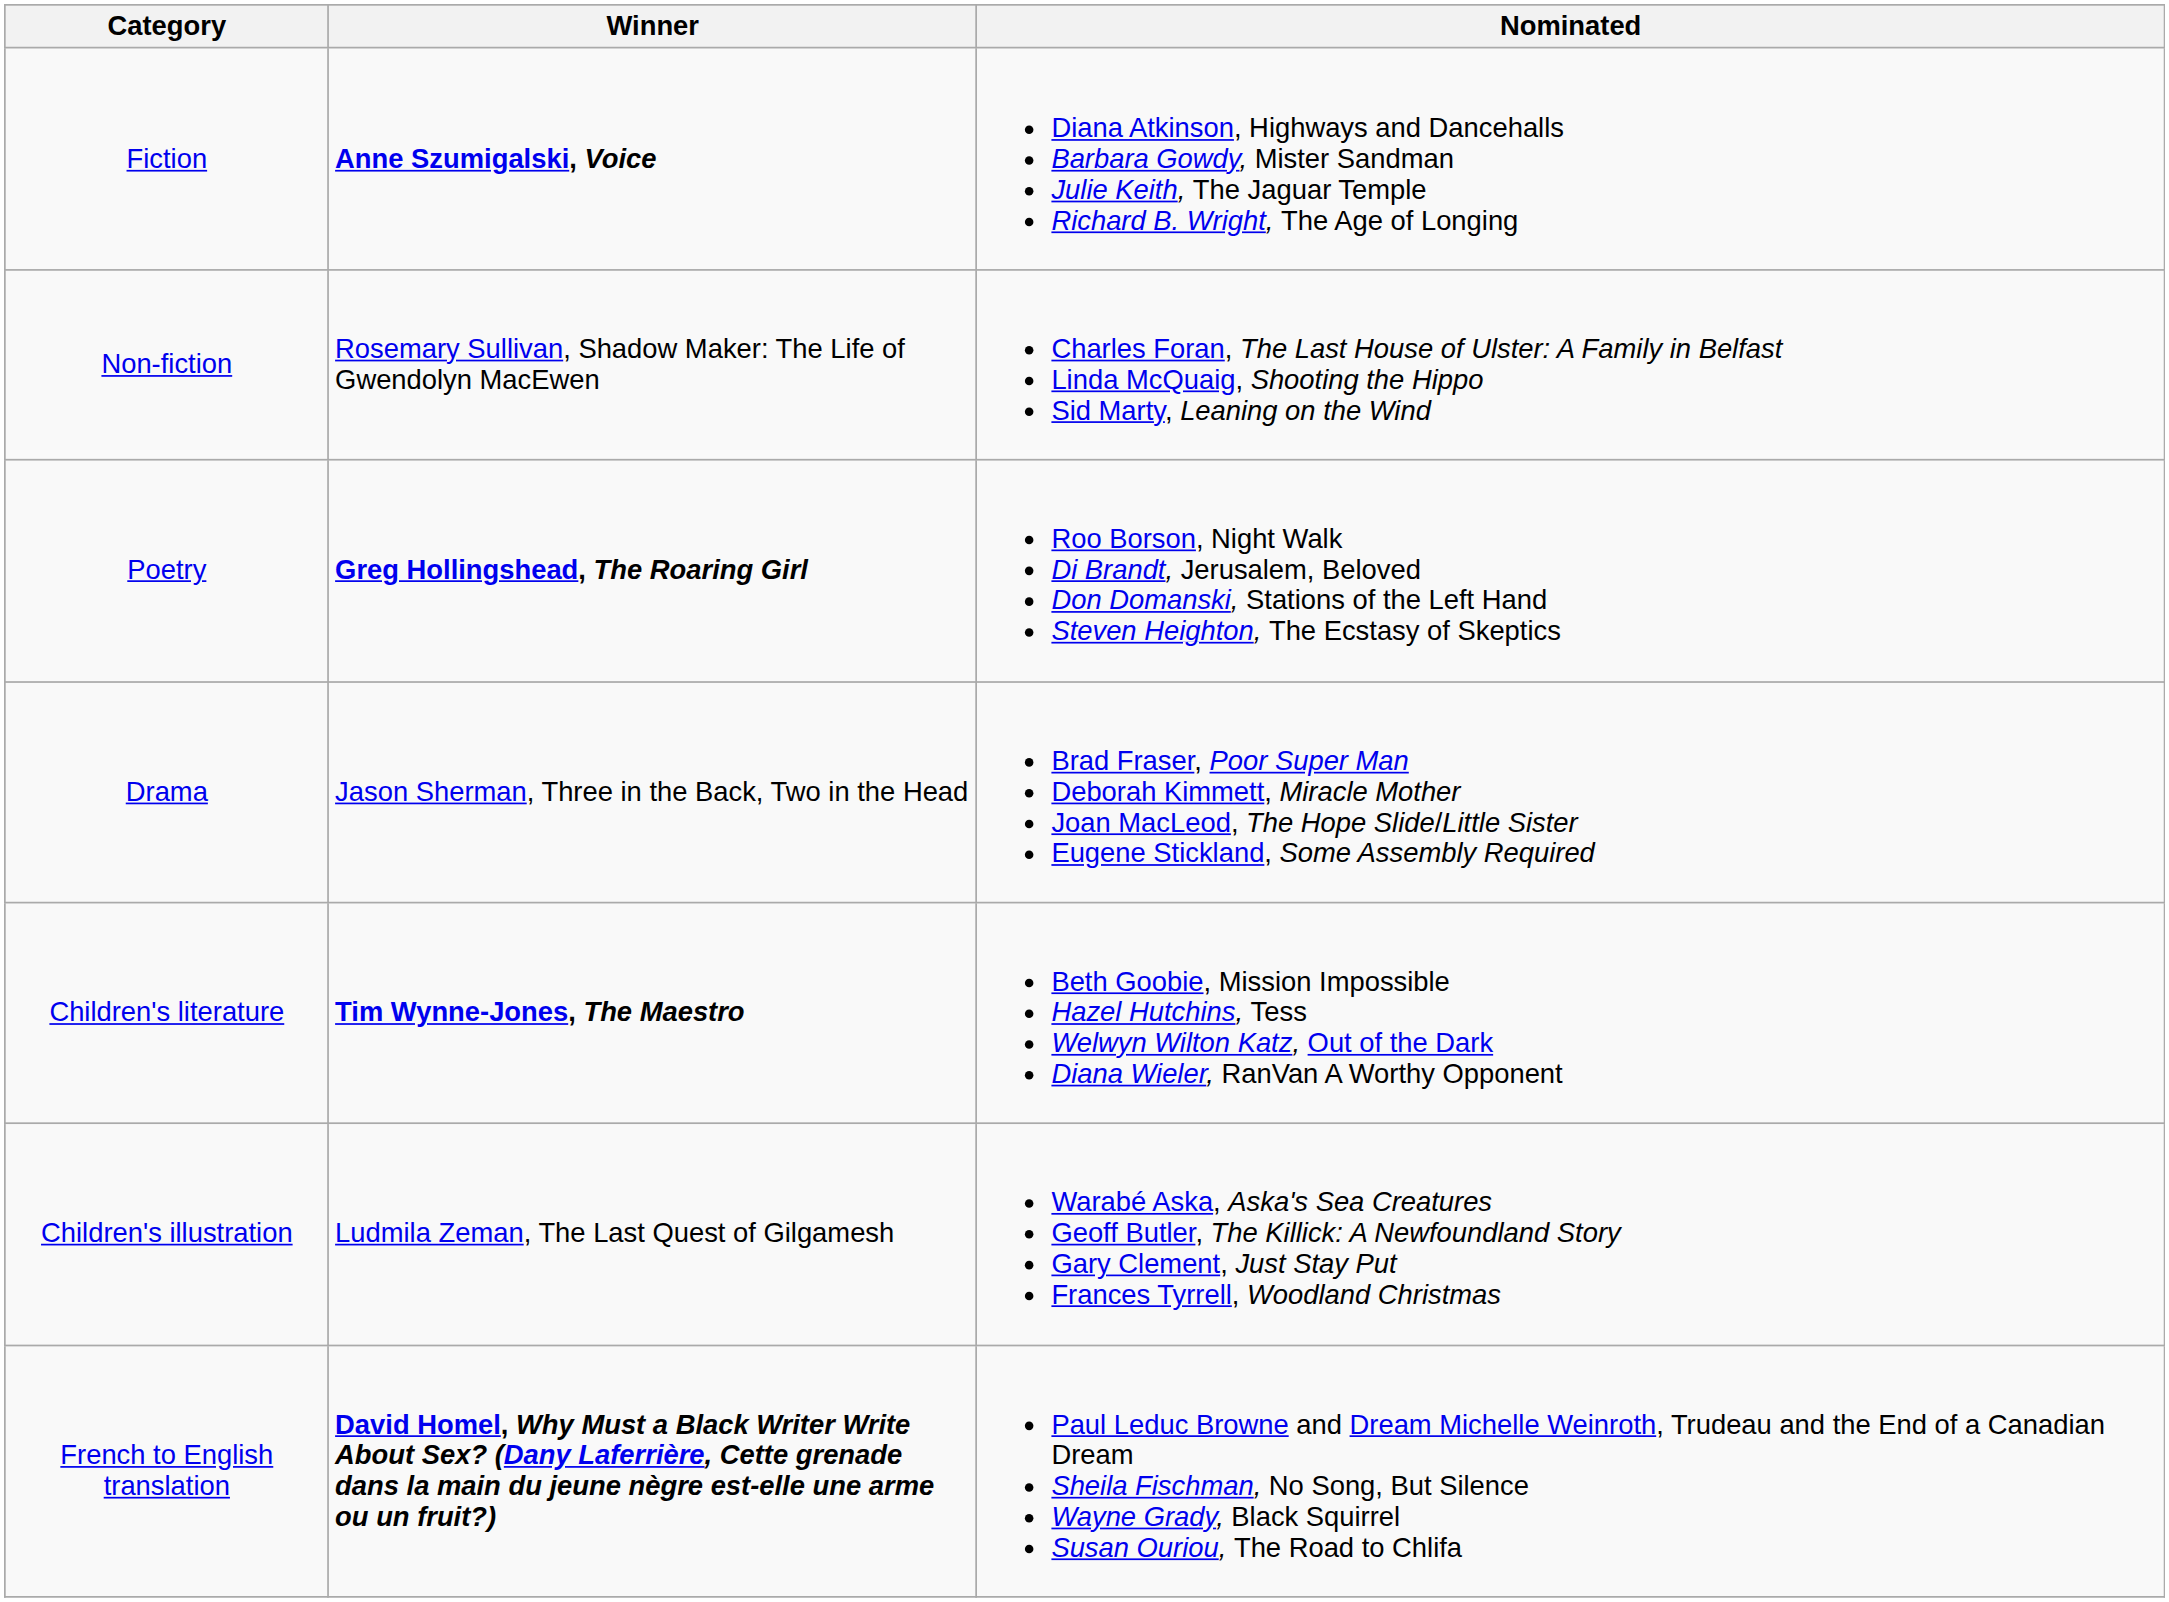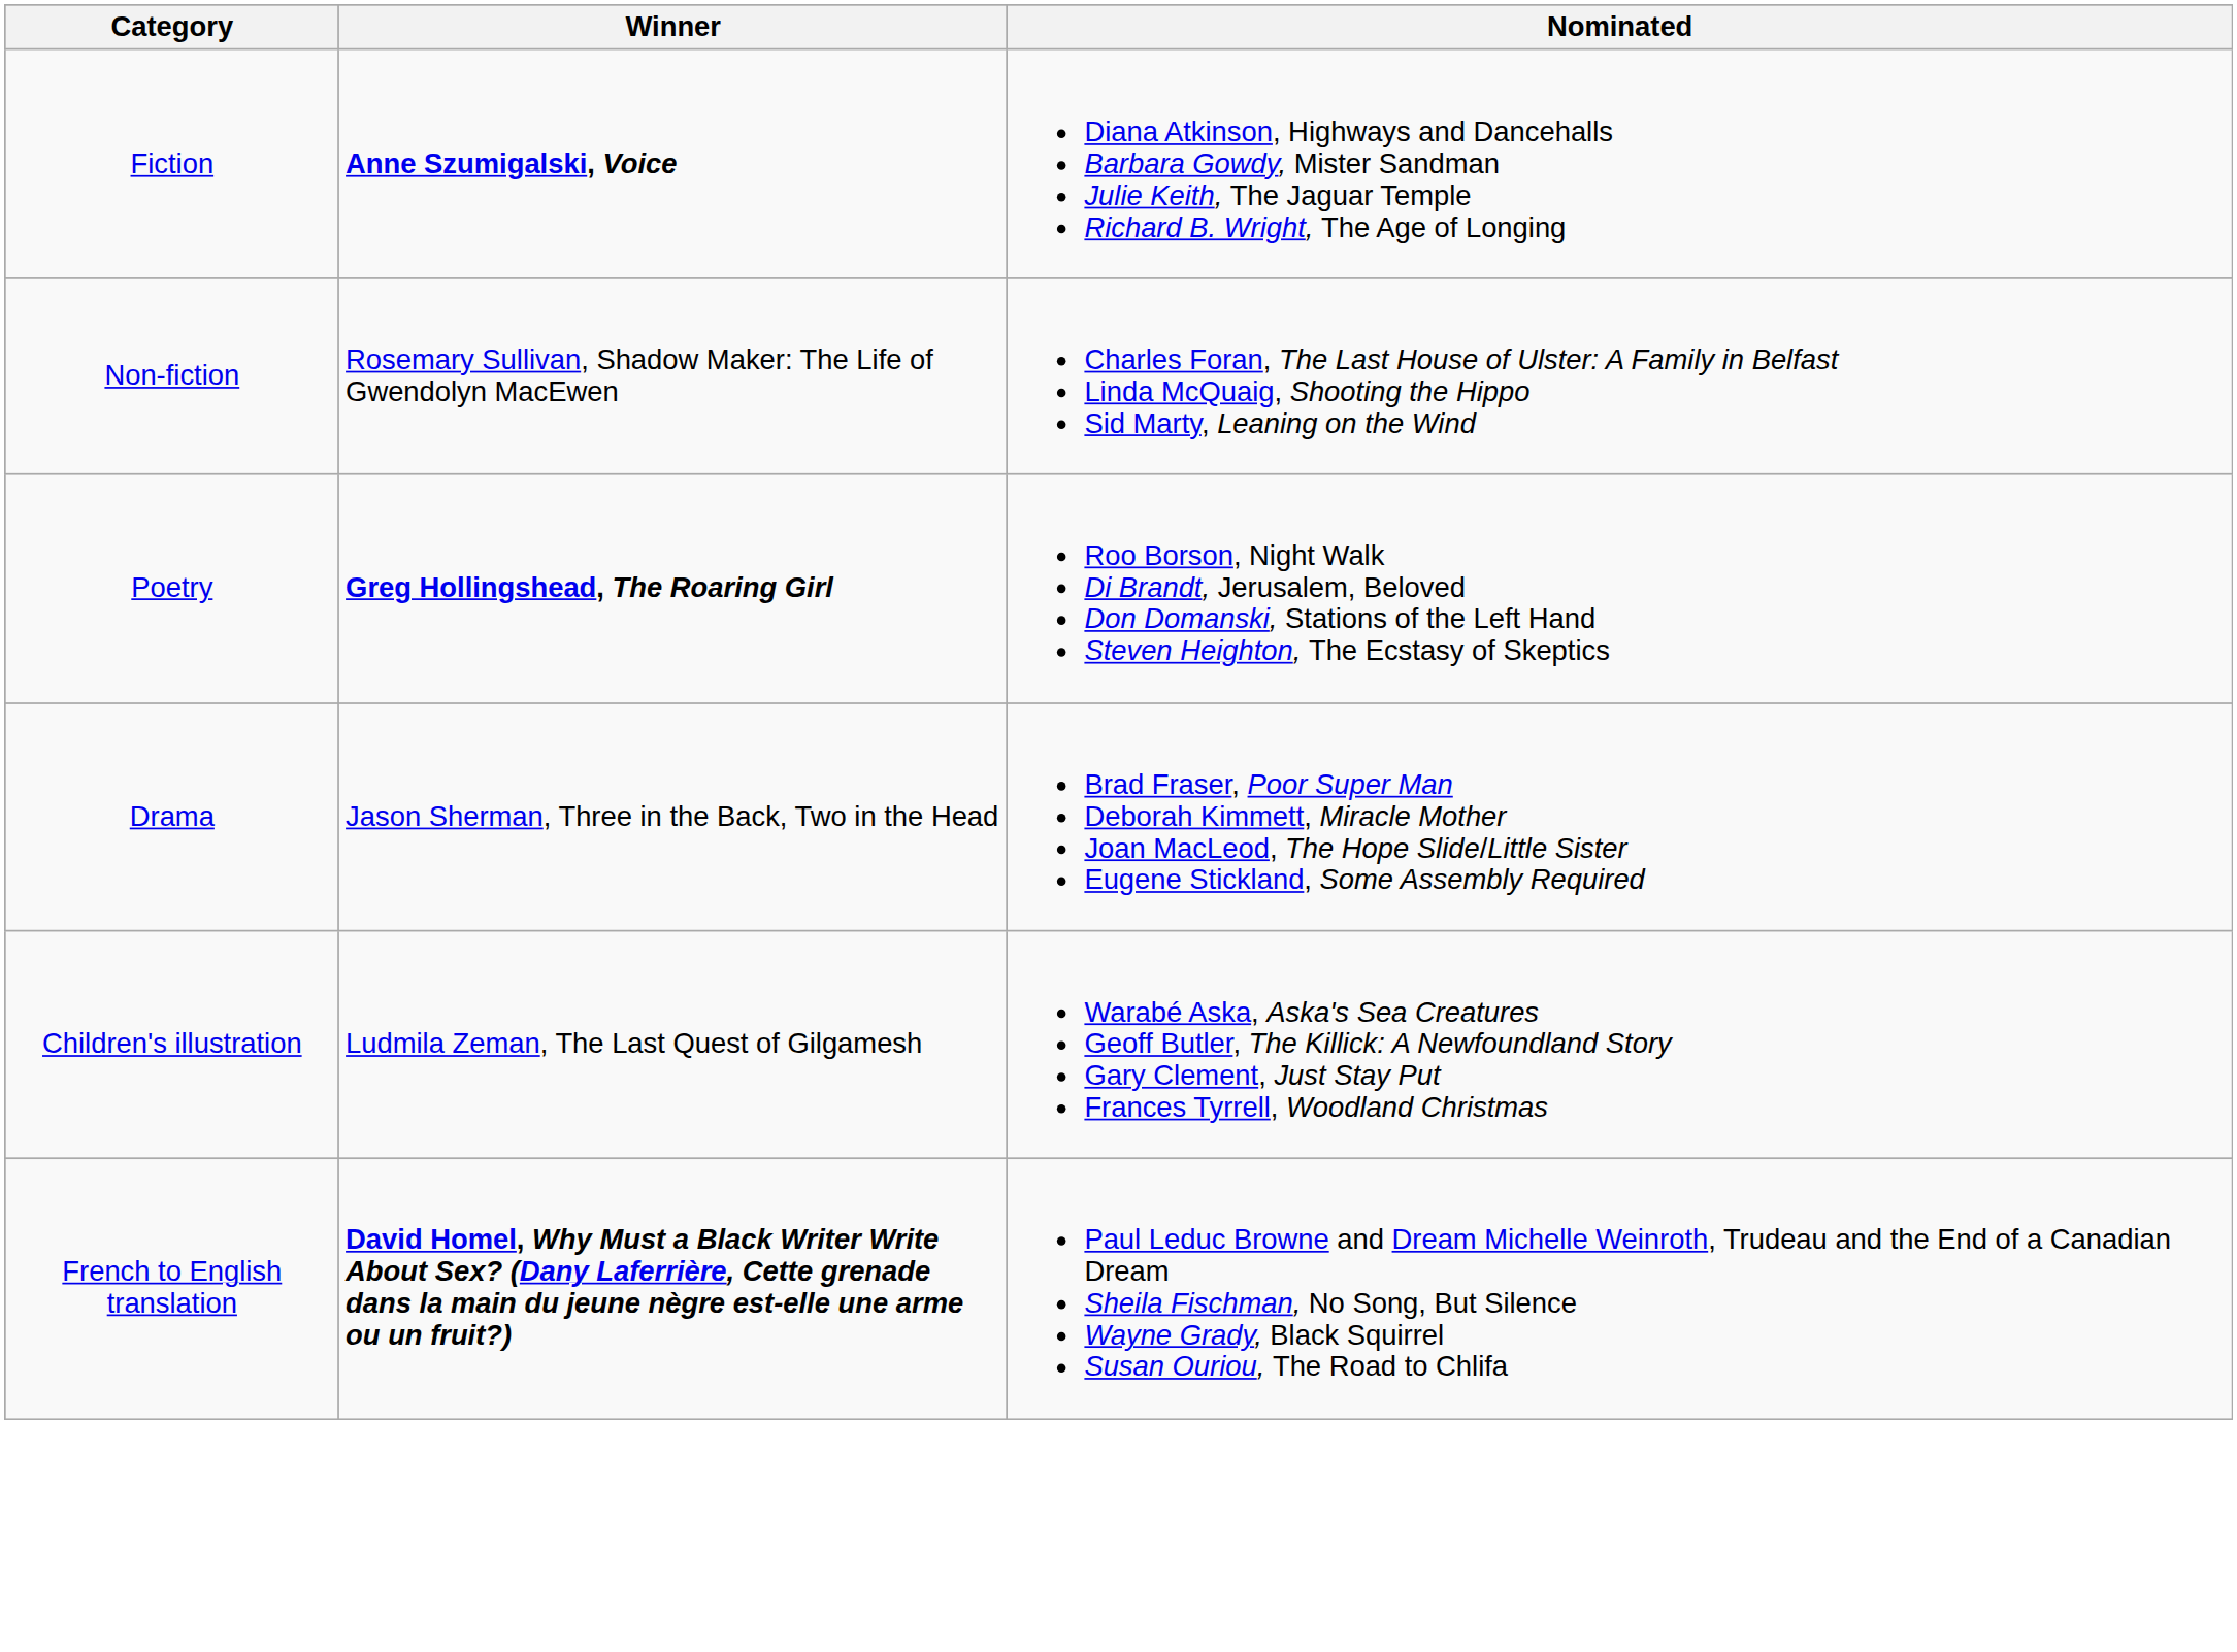 <table class="wikitable" width="100%">
 <tr>
 <th width=15%>Category</th>
 <th width=30%>Winner</th>
 <th width=55%>Nominated</th>
 </tr>
 <tr>
 <td align="center"><a href='#'>Fiction</a></td>
 <td> <strong><a href='#'>Anne Szumigalski</a>, <em>Voice<strong><em></td>
 <td><br><ul><li><a href='#'>Diana Atkinson</a>, </em>Highways and Dancehalls<em></li><li><a href='#'>Barbara Gowdy</a>, </em>Mister Sandman<em></li><li><a href='#'>Julie Keith</a>, </em>The Jaguar Temple<em></li><li><a href='#'>Richard B. Wright</a>, </em>The Age of Longing<em></li></ul></td>
 </tr>
 <tr>
 <td align="center"><a href='#'>Non-fiction</a></td>
 <td> </strong><a href='#'>Rosemary Sullivan</a>, </em>Shadow Maker: The Life of Gwendolyn MacEwen</em></strong></td>
 <td><br><ul><li><a href='#'>Charles Foran</a>, <em>The Last House of Ulster: A Family in Belfast</em></li><li><a href='#'>Linda McQuaig</a>, <em>Shooting the Hippo</em></li><li><a href='#'>Sid Marty</a>, <em>Leaning on the Wind</em></li></ul></td>
 </tr>
 <tr>
 <td align="center"><a href='#'>Poetry</a></td>
 <td> <strong><a href='#'>Greg Hollingshead</a>, <em>The Roaring Girl<strong><em></td>
 <td><br><ul><li><a href='#'>Roo Borson</a>, </em>Night Walk<em></li><li><a href='#'>Di Brandt</a>, </em>Jerusalem, Beloved<em></li><li><a href='#'>Don Domanski</a>, </em>Stations of the Left Hand<em></li><li><a href='#'>Steven Heighton</a>, </em>The Ecstasy of Skeptics<em></li></ul></td>
 </tr>
 <tr>
 <td align="center"><a href='#'>Drama</a></td>
 <td> </strong><a href='#'>Jason Sherman</a>, </em>Three in the Back, Two in the Head</em></strong></td>
 <td><br><ul><li><a href='#'>Brad Fraser</a>, <em><a href='#'>Poor Super Man</a></em></li><li><a href='#'>Deborah Kimmett</a>, <em>Miracle Mother</em></li><li><a href='#'>Joan MacLeod</a>, <em>The Hope Slide</em>/<em>Little Sister</em></li><li><a href='#'>Eugene Stickland</a>, <em>Some Assembly Required</em></li></ul></td>
 </tr>
 <tr>
-<td align="center"><a href='#'>Children's literature</a></td>
-<td> <strong><a href='#'>Tim Wynne-Jones</a>, <em>The Maestro<strong><em></td>
-<td><br><ul><li><a href='#'>Beth Goobie</a>, </em>Mission Impossible<em></li><li><a href='#'>Hazel Hutchins</a>, </em>Tess<em></li><li><a href='#'>Welwyn Wilton Katz</a>, </em><a href='#'>Out of the Dark</a><em></li><li><a href='#'>Diana Wieler</a>, </em>RanVan A Worthy Opponent<em></li></ul></td>
-</tr>
-<tr>
 <td align="center"><a href='#'>Children's illustration</a></td>
 <td> </strong><a href='#'>Ludmila Zeman</a>, </em>The Last Quest of Gilgamesh</em></strong></td>
 <td><br><ul><li><a href='#'>Warabé Aska</a>, <em>Aska's Sea Creatures</em></li><li><a href='#'>Geoff Butler</a>, <em>The Killick: A Newfoundland Story</em></li><li><a href='#'>Gary Clement</a>, <em>Just Stay Put</em></li><li><a href='#'>Frances Tyrrell</a>, <em>Woodland Christmas</em></li></ul></td>
 </tr>
 <tr>
 <td align="center"><a href='#'>French to English translation</a></td>
 <td> <strong><a href='#'>David Homel</a>, <em>Why Must a Black Writer Write About Sex?<strong><em> (<a href='#'>Dany Laferrière</a>, </em>Cette grenade dans la main du jeune nègre est-elle une arme ou un fruit?<em>)</td>
 <td><br><ul><li><a href='#'>Paul Leduc Browne</a> and <a href='#'>Dream Michelle Weinroth</a>, </em>Trudeau and the End of a Canadian Dream<em></li><li><a href='#'>Sheila Fischman</a>, </em>No Song, But Silence<em></li><li><a href='#'>Wayne Grady</a>, </em>Black Squirrel<em></li><li><a href='#'>Susan Ouriou</a>, </em>The Road to Chlifa<em></li></ul></td>
 </tr>
 </table>
